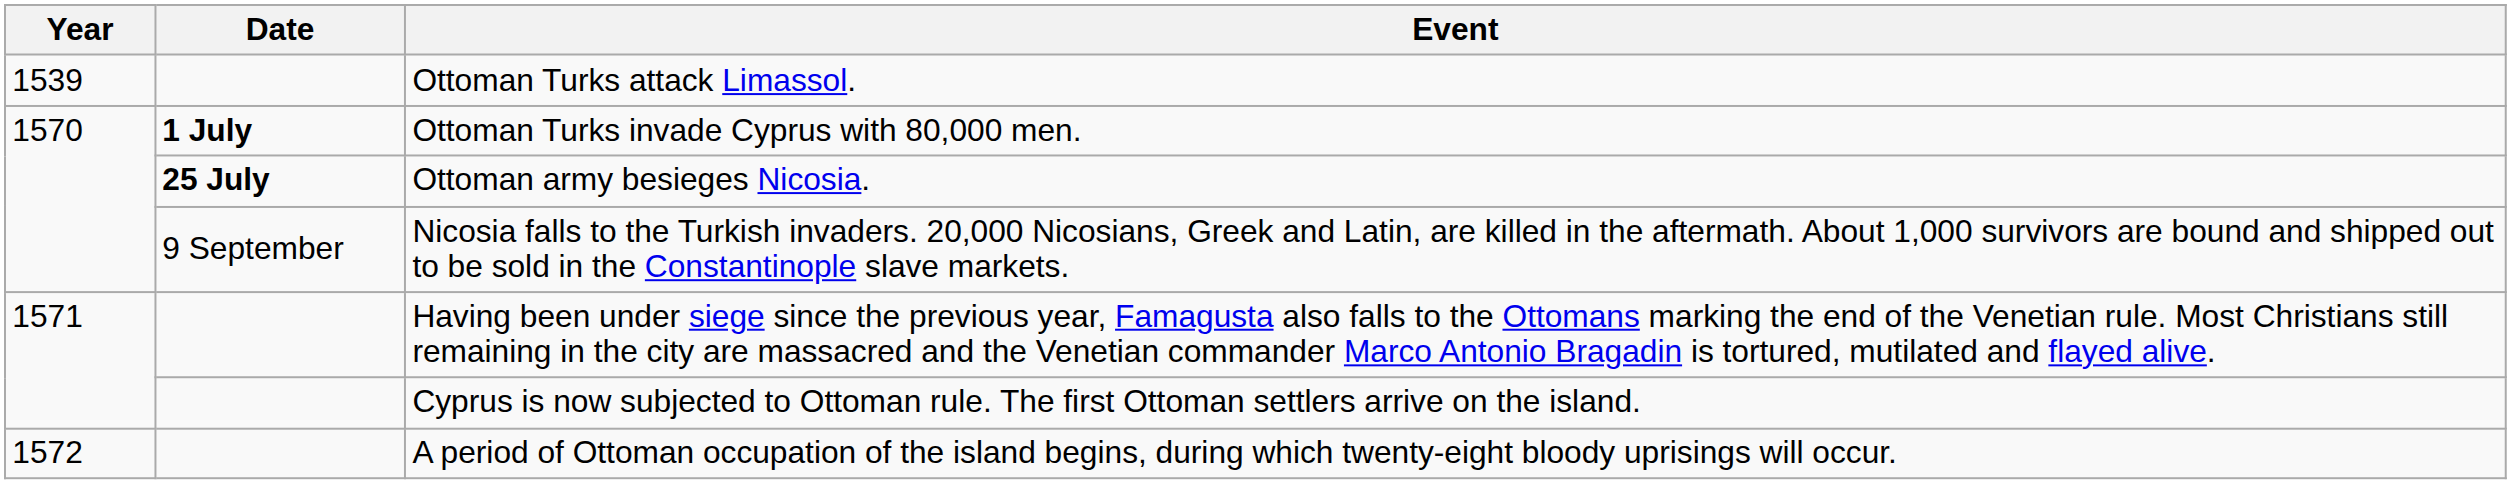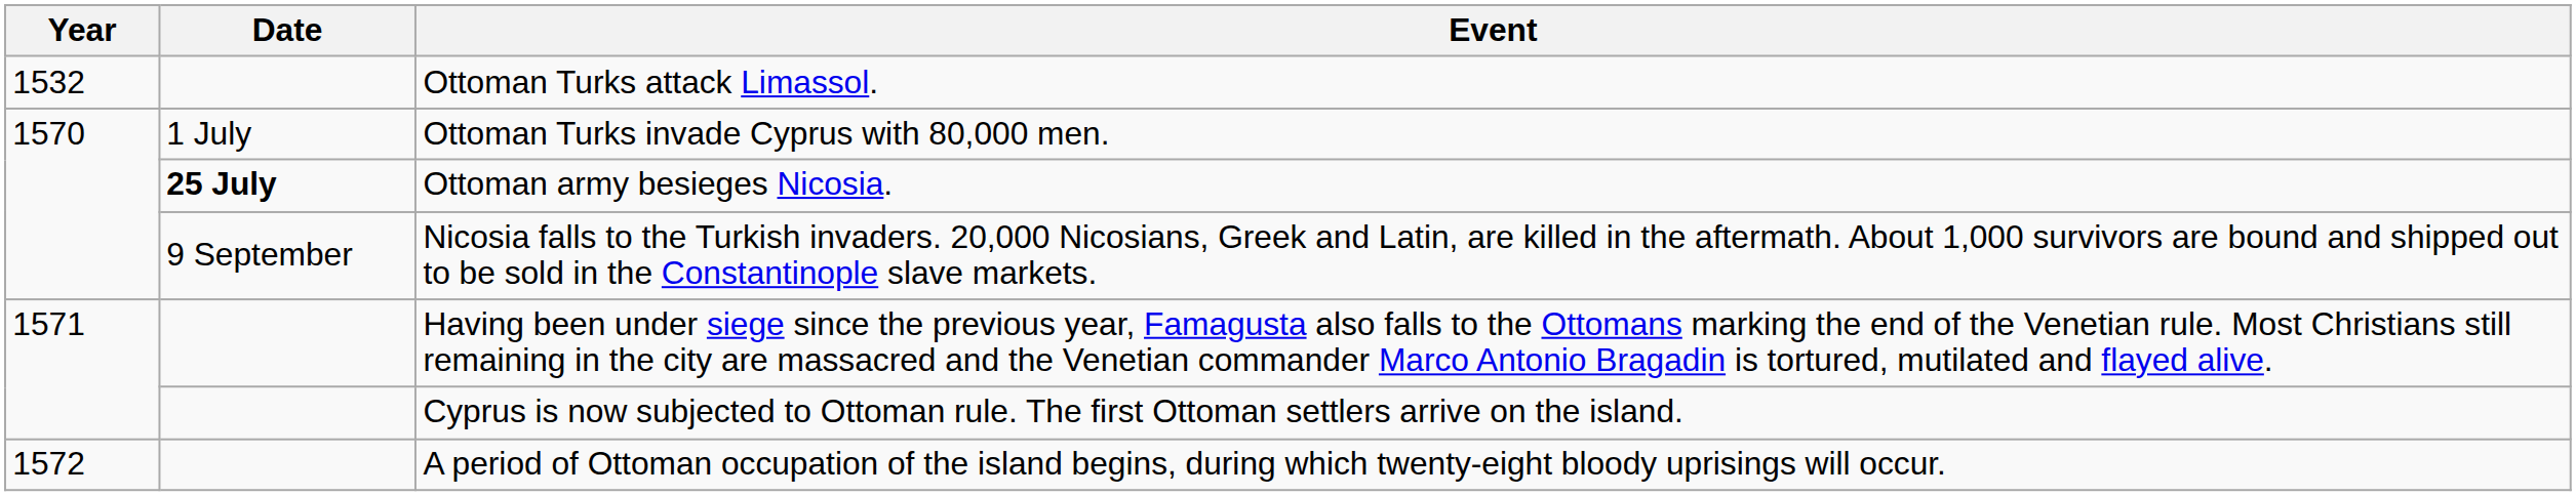 <table class="wikitable" width="100%">
 <tr>
 <th style="width:6%">Year</th>
 <th style="width:10%">Date</th>
 <th>Event</th>
 </tr>
 <tr>
-<td>1539</td>
+<td>1532</td>
 <td></td>
 <td>Ottoman Turks attack <a href='#'>Limassol</a>.</td>
 </tr>
 <tr>
 <td rowspan="3" style="vertical-align:top">1570</td>
-<td><strong>1 July</strong></td>
+<td>1 July</td>
 <td>Ottoman Turks invade Cyprus with 80,000 men.</td>
 </tr>
 <tr>
 <td><strong>25 July</strong></td>
 <td>Ottoman army besieges <a href='#'>Nicosia</a>.</td>
 </tr>
 <tr>
 <td>9 September</td>
 <td>Nicosia falls to the Turkish invaders. 20,000 Nicosians, Greek and Latin, are killed in the aftermath. About 1,000 survivors are bound and shipped out to be sold in the <a href='#'>Constantinople</a> slave markets.</td>
 </tr>
 <tr>
 <td rowspan="2" style="vertical-align:top">1571</td>
 <td></td>
 <td>Having been under <a href='#'>siege</a> since the previous year, <a href='#'>Famagusta</a> also falls to the <a href='#'>Ottomans</a> marking the end of the Venetian rule. Most Christians still remaining in the city are massacred and the Venetian commander <a href='#'>Marco Antonio Bragadin</a> is tortured, mutilated and <a href='#'>flayed alive</a>.</td>
 </tr>
 <tr>
 <td></td>
 <td>Cyprus is now subjected to Ottoman rule. The first Ottoman settlers arrive on the island.</td>
 </tr>
 <tr>
 <td>1572</td>
 <td></td>
 <td>A period of Ottoman occupation of the island begins, during which twenty-eight bloody uprisings will occur.</td>
 </tr>
 </table>
